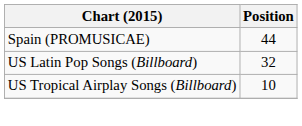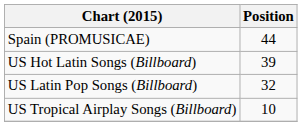 <table class="wikitable sortable">
 <tr>
 <th>Chart (2015)</th>
 <th>Position</th>
 </tr>
 <tr>
 <td align="left">Spain (PROMUSICAE)</td>
 <td align="center">44</td>
+</tr>
+<tr>
+<td align="left">US Hot Latin Songs (<em>Billboard</em>)</td>
+<td align="center">39</td>
 </tr>
 <tr>
 <td align="left">US Latin Pop Songs (<em>Billboard</em>)</td>
 <td align="center">32</td>
 </tr>
 <tr>
 <td align="left">US Tropical Airplay Songs (<em>Billboard</em>)</td>
 <td align="center">10</td>
 </tr>
 <tr>
 </tr>
 </table>
